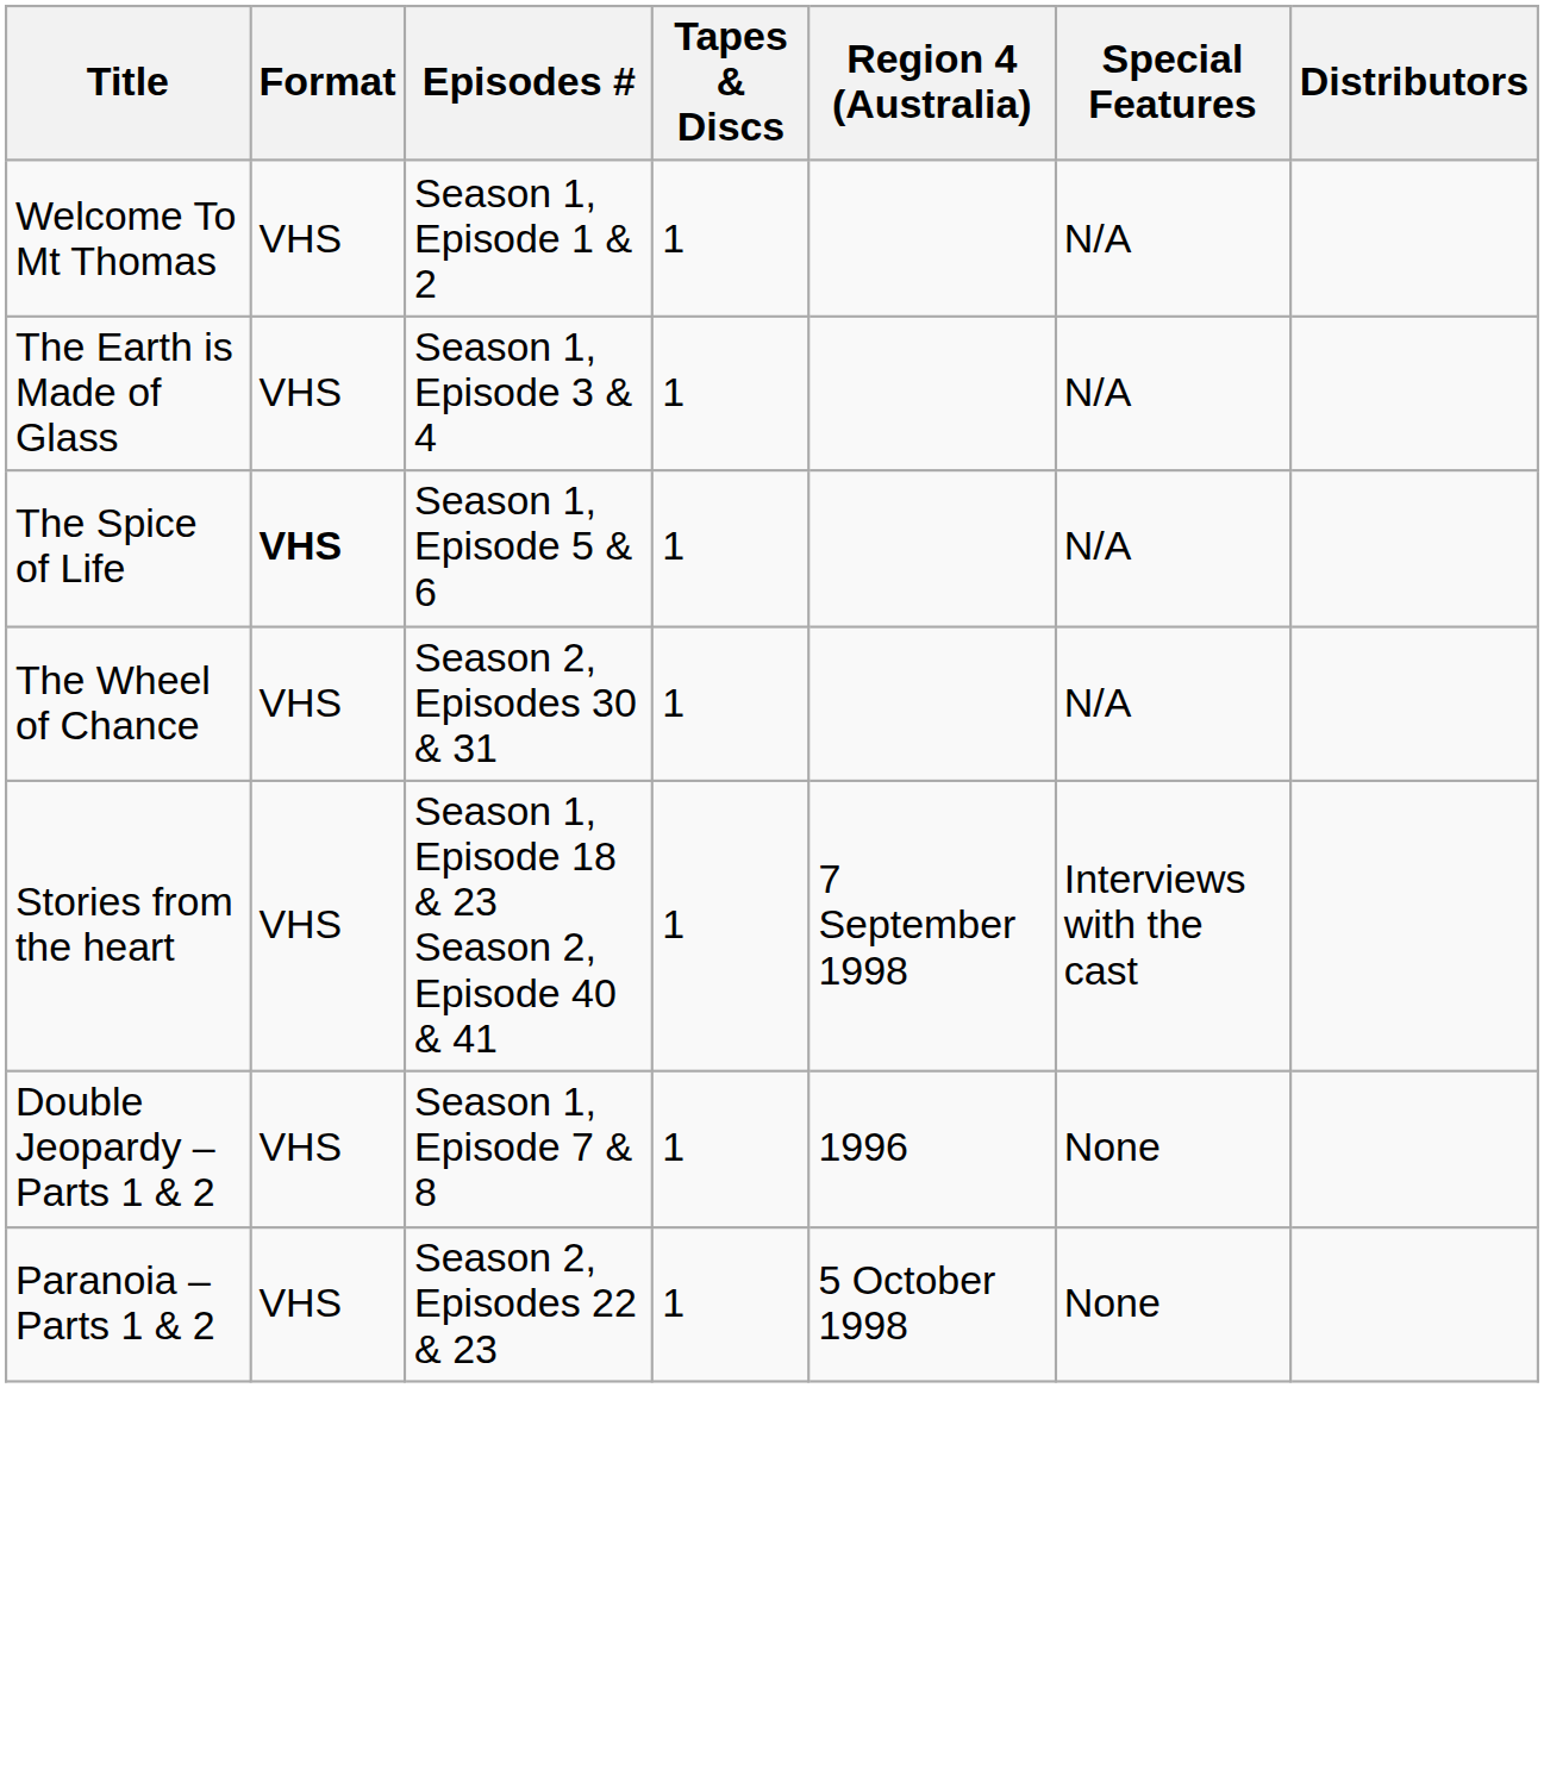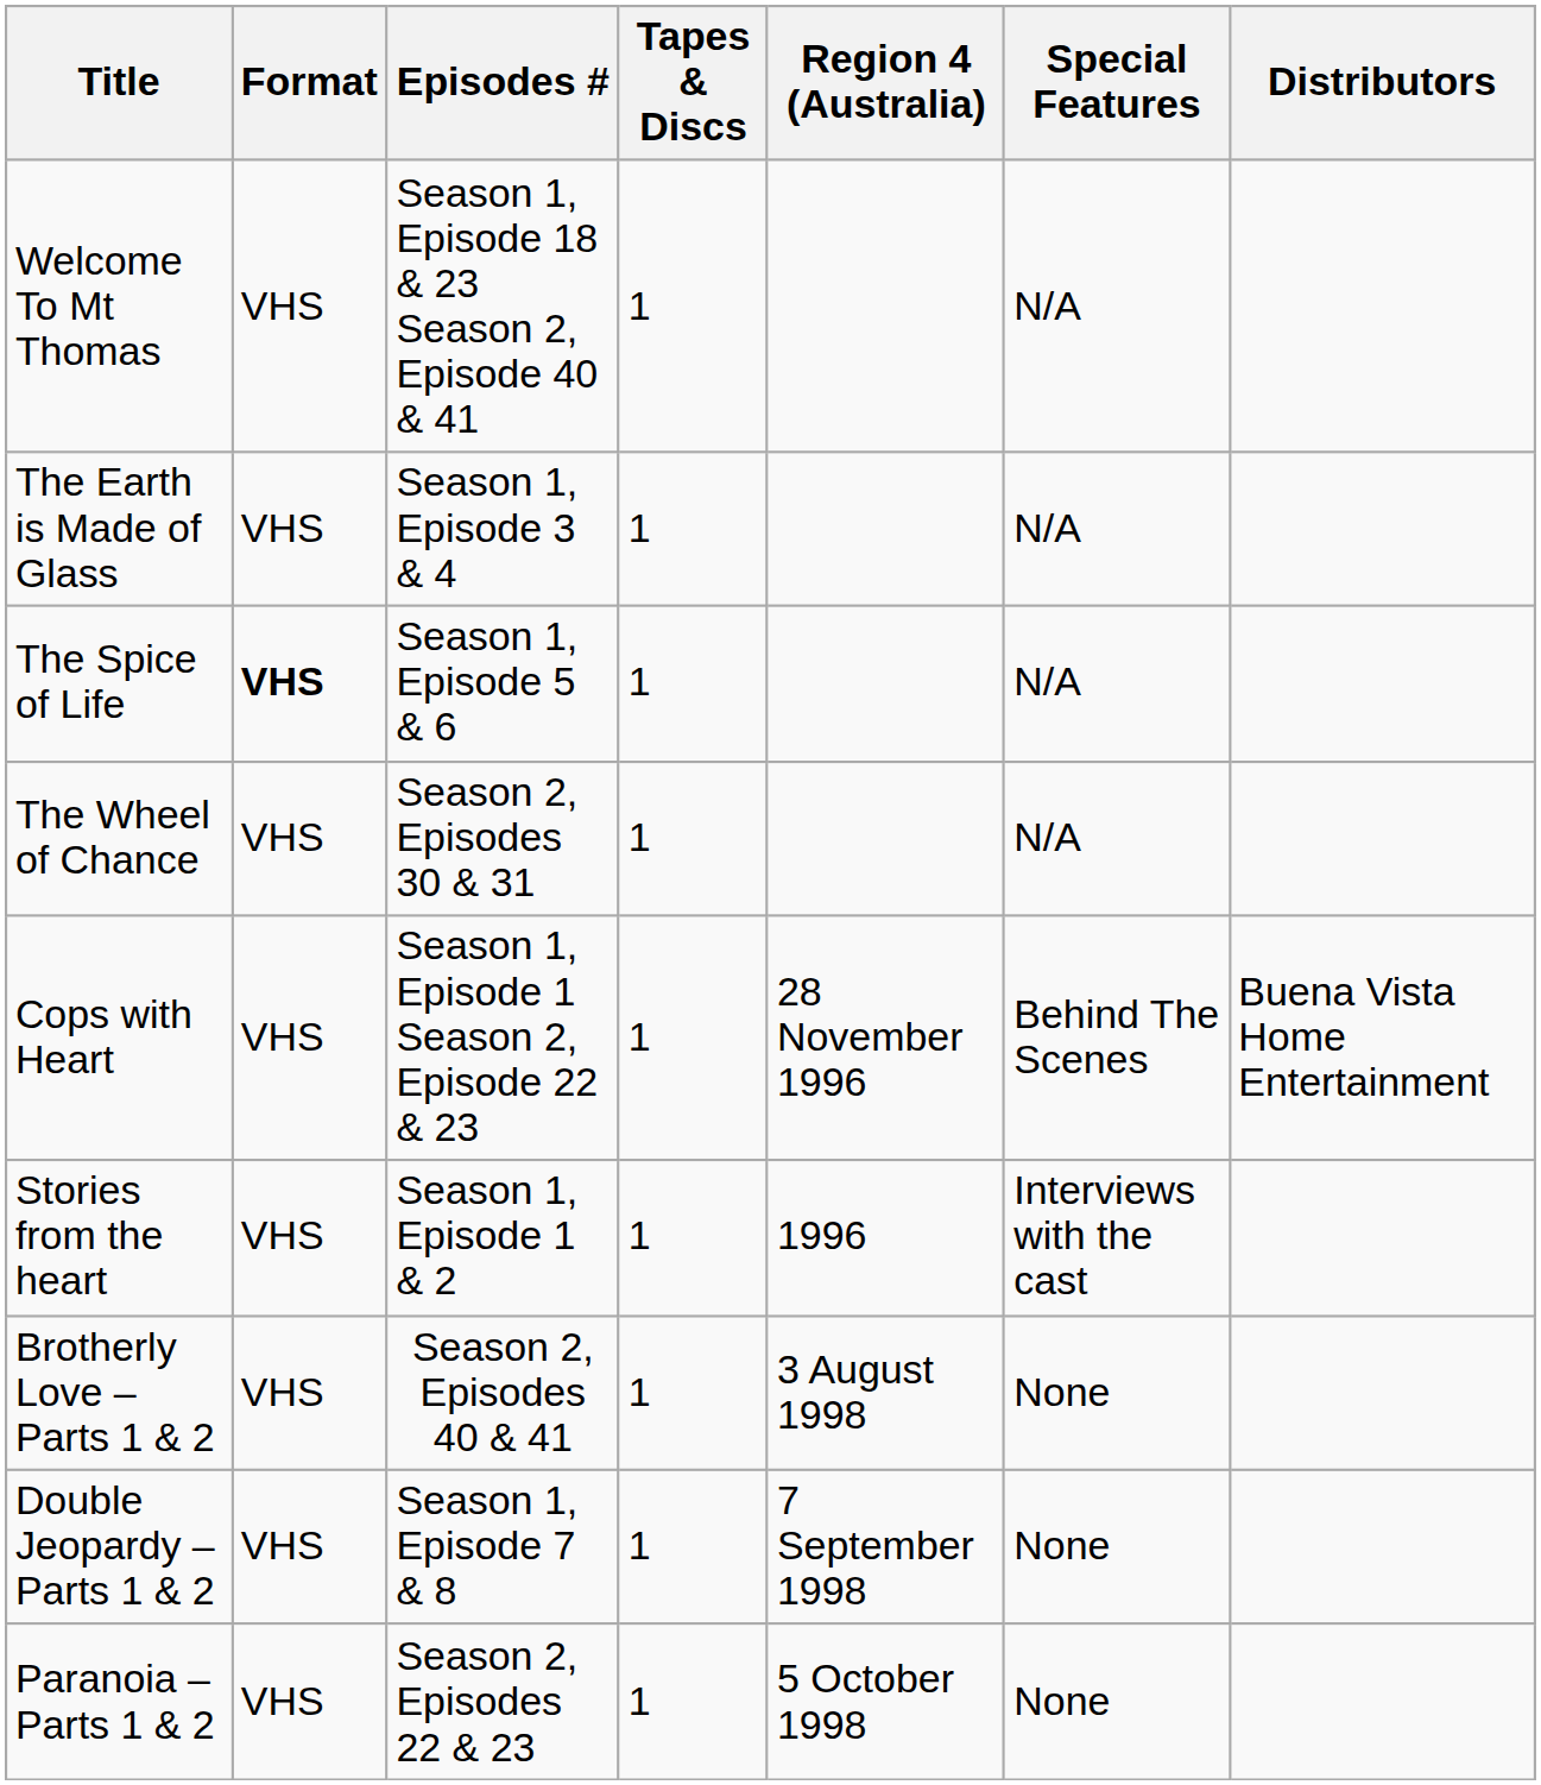 <table class="wikitable">
 <tr>
 <th>Title</th>
 <th>Format</th>
 <th>Episodes #</th>
 <th>Tapes & Discs</th>
 <th>Region 4 (Australia)</th>
 <th>Special Features</th>
 <th>Distributors</th>
 </tr>
 <tr>
 <td>Welcome To Mt Thomas</td>
 <td>VHS</td>
-<td style="text-align:left;">Season 1, Episode 1 & 2</td>
+<td style="text-align:left;">Season 1, Episode 18 & 23<br>Season 2, Episode 40 & 41</td>
 <td>1</td>
 <td></td>
 <td>N/A</td>
 <td></td>
 </tr>
 <tr>
 <td>The Earth is Made of Glass</td>
 <td>VHS</td>
 <td style="text-align:left;">Season 1, Episode 3 & 4</td>
 <td>1</td>
 <td></td>
 <td>N/A</td>
 <td></td>
 </tr>
 <tr>
 <td>The Spice of Life</td>
 <td><strong>VHS</strong></td>
 <td style="text-align:left;">Season 1, Episode 5 & 6</td>
 <td>1</td>
 <td></td>
 <td>N/A</td>
 <td></td>
 </tr>
 <tr>
 <td>The Wheel of Chance</td>
 <td>VHS</td>
 <td style="text-align:left;">Season 2, Episodes 30 & 31</td>
 <td>1</td>
 <td></td>
 <td>N/A</td>
 <td></td>
 </tr>
 <tr>
+<td>Cops with Heart</td>
+<td>VHS</td>
+<td style="text-align:left;">Season 1, Episode 1<br>Season 2, Episode 22 & 23</td>
+<td>1</td>
+<td>28 November 1996</td>
+<td>Behind The Scenes</td>
+<td>Buena Vista Home Entertainment</td>
+</tr>
+<tr>
 <td>Stories from the heart</td>
 <td>VHS</td>
-<td style="text-align:left;">Season 1, Episode 18 & 23<br>Season 2, Episode 40 & 41</td>
+<td style="text-align:left;">Season 1, Episode 1 & 2</td>
 <td>1</td>
-<td>7 September 1998</td>
+<td>1996</td>
 <td>Interviews with the cast</td>
+<td></td>
+</tr>
+<tr>
+<td>Brotherly Love – Parts 1 & 2</td>
+<td>VHS</td>
+<td style="text-align:center;">Season 2, Episodes 40 & 41</td>
+<td>1</td>
+<td>3 August 1998</td>
+<td>None</td>
 <td></td>
 </tr>
 <tr>
 <td>Double Jeopardy – Parts 1 & 2</td>
 <td>VHS</td>
 <td style="text-align:left;">Season 1, Episode 7 & 8</td>
 <td>1</td>
-<td>1996</td>
+<td>7 September 1998</td>
 <td>None</td>
 <td></td>
 </tr>
 <tr>
 <td>Paranoia – Parts 1 & 2</td>
 <td>VHS</td>
 <td style="text-align:left;">Season 2, Episodes 22 & 23</td>
 <td>1</td>
 <td>5 October 1998</td>
 <td>None</td>
 <td></td>
 </tr>
 </table>
